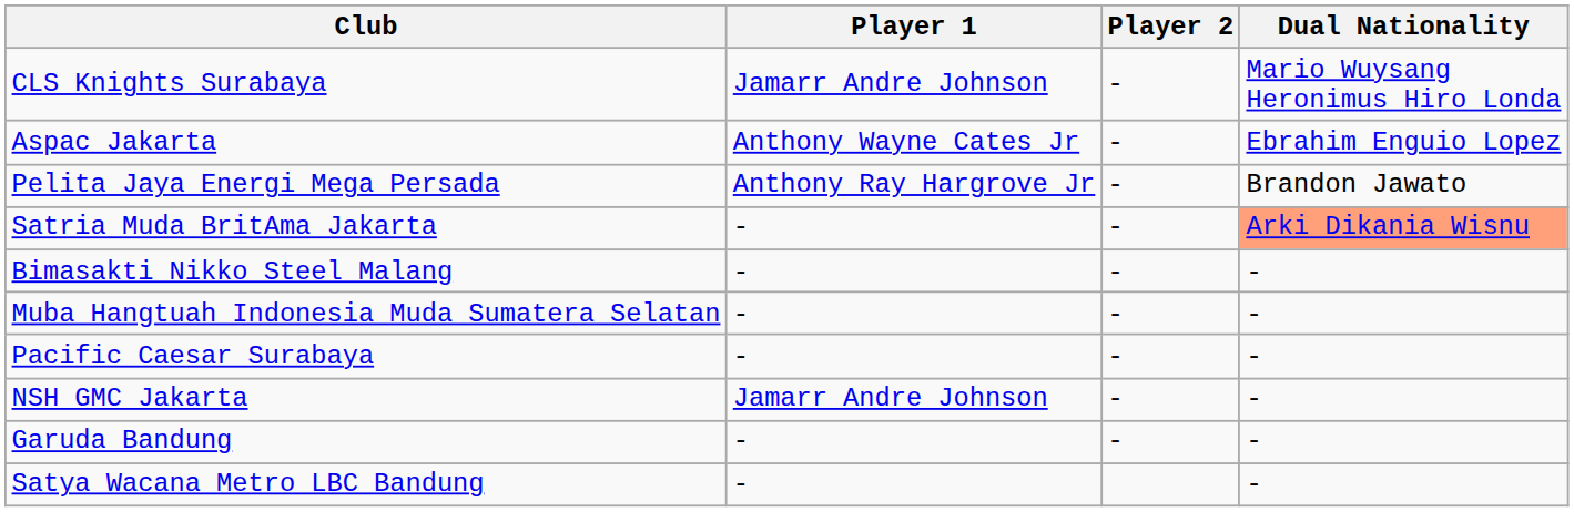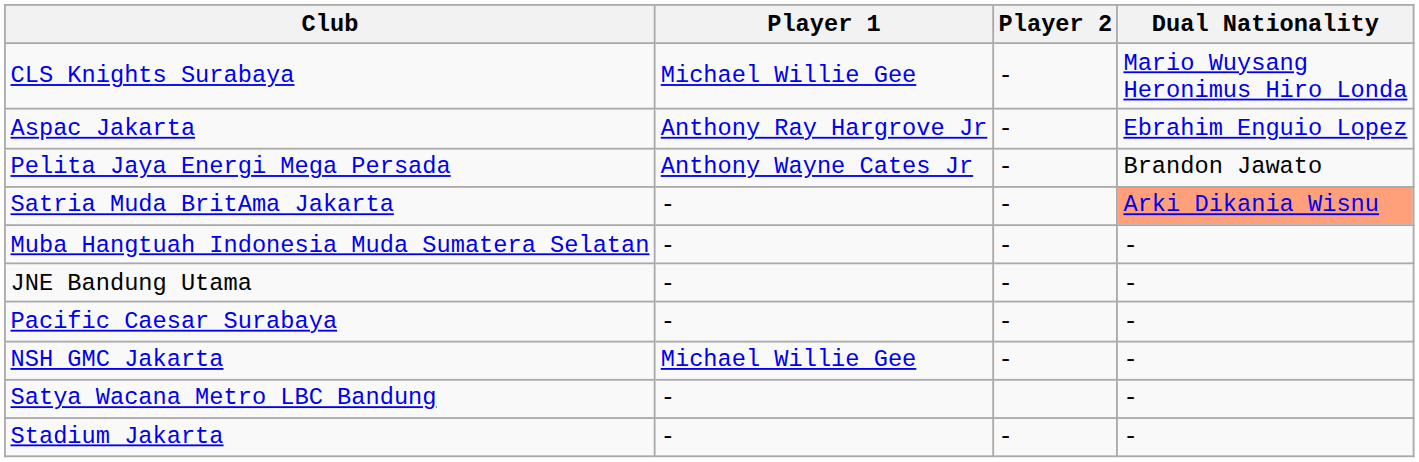 <table class="wikitable">
 <tr>
 <th>Club</th>
 <th>Player 1</th>
 <th>Player 2</th>
 <th>Dual Nationality</th>
 </tr>
 <tr>
 <td><a href='#'>CLS Knights Surabaya</a></td>
-<td> <a href='#'>Jamarr Andre Johnson</a></td>
+<td><a href='#'>Michael Willie Gee</a></td>
 <td>-</td>
 <td> <a href='#'>Mario Wuysang</a><br><a href='#'>Heronimus Hiro Londa</a></td>
 </tr>
 <tr>
 <td><a href='#'>Aspac Jakarta</a></td>
-<td> <a href='#'>Anthony Wayne Cates Jr</a></td>
+<td> <a href='#'>Anthony Ray Hargrove Jr</a></td>
 <td>-</td>
 <td> <a href='#'>Ebrahim Enguio Lopez</a></td>
 </tr>
 <tr>
 <td><a href='#'>Pelita Jaya Energi Mega Persada</a></td>
-<td> <a href='#'>Anthony Ray Hargrove Jr</a></td>
+<td> <a href='#'>Anthony Wayne Cates Jr</a></td>
 <td>-</td>
 <td> Brandon Jawato</td>
 </tr>
 <tr>
 <td><a href='#'>Satria Muda BritAma Jakarta</a></td>
 <td>-</td>
 <td>-</td>
 <td style="background: lightsalmon;"> <a href='#'>Arki Dikania Wisnu</a></td>
 </tr>
 <tr>
-<td><a href='#'>Bimasakti Nikko Steel Malang</a></td>
+<td><a href='#'>Muba Hangtuah Indonesia Muda Sumatera Selatan</a></td>
 <td>-</td>
 <td>-</td>
 <td>-</td>
 </tr>
 <tr>
-<td><a href='#'>Muba Hangtuah Indonesia Muda Sumatera Selatan</a></td>
+<td>JNE Bandung Utama</td>
 <td>-</td>
 <td>-</td>
 <td>-</td>
 </tr>
 <tr>
 <td><a href='#'>Pacific Caesar Surabaya</a></td>
 <td>-</td>
 <td>-</td>
 <td>-</td>
 </tr>
 <tr>
 <td><a href='#'>NSH GMC Jakarta</a></td>
-<td> <a href='#'>Jamarr Andre Johnson</a></td>
-<td>-</td>
-<td>-</td>
-</tr>
-<tr>
-<td><a href='#'>Garuda Bandung</a></td>
-<td>-</td>
+<td><a href='#'>Michael Willie Gee</a></td>
 <td>-</td>
 <td>-</td>
 </tr>
 <tr>
 <td><a href='#'>Satya Wacana Metro LBC Bandung</a></td>
 <td>-</td>
 <td></td>
 <td>-</td>
 </tr>
+<tr>
+<td><a href='#'>Stadium Jakarta</a></td>
+<td>-</td>
+<td>-</td>
+<td>-</td>
+</tr>
 </table>
